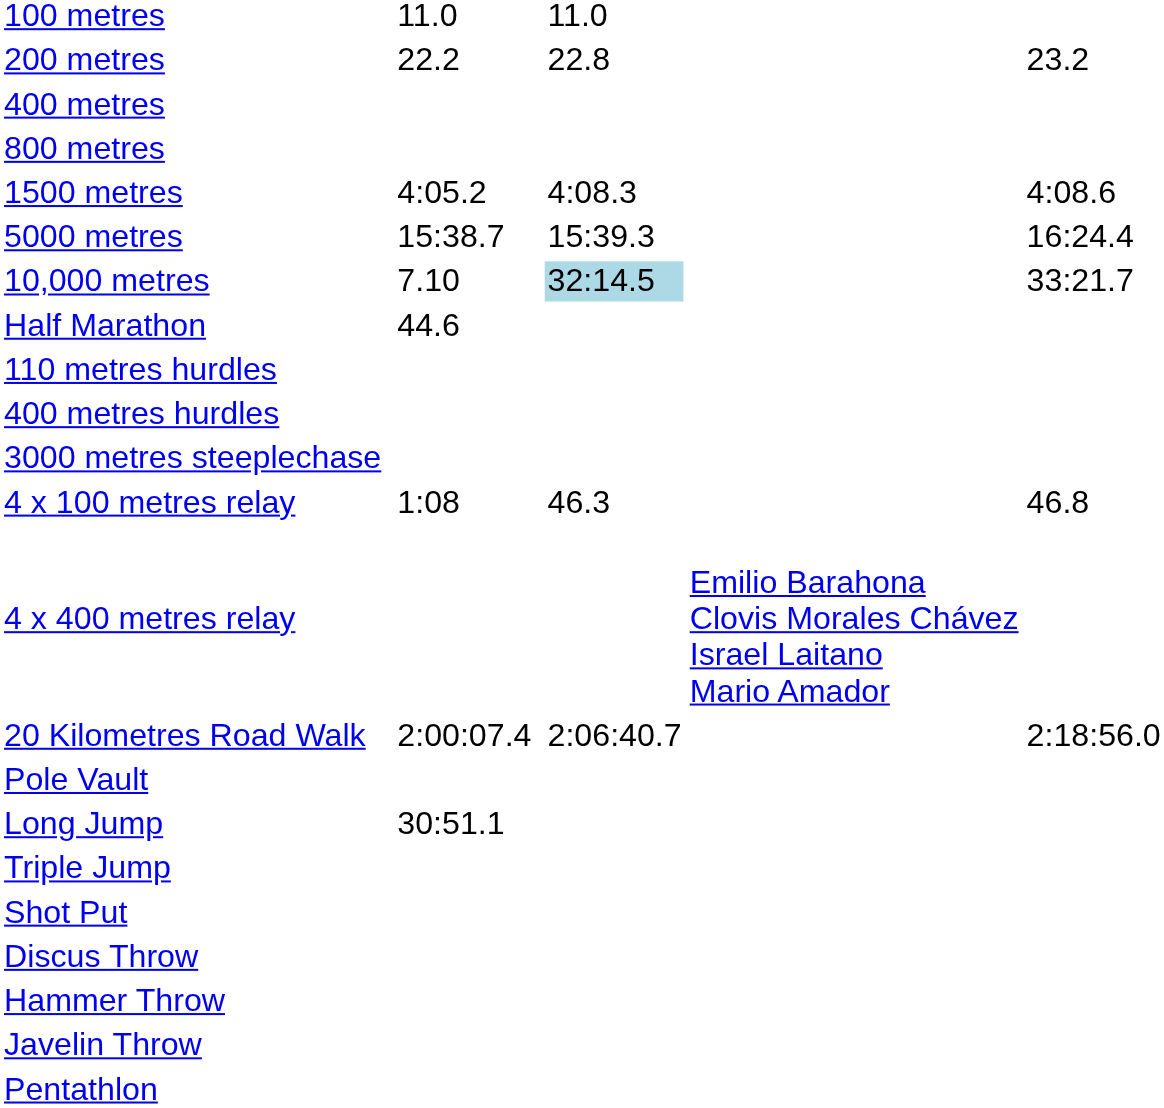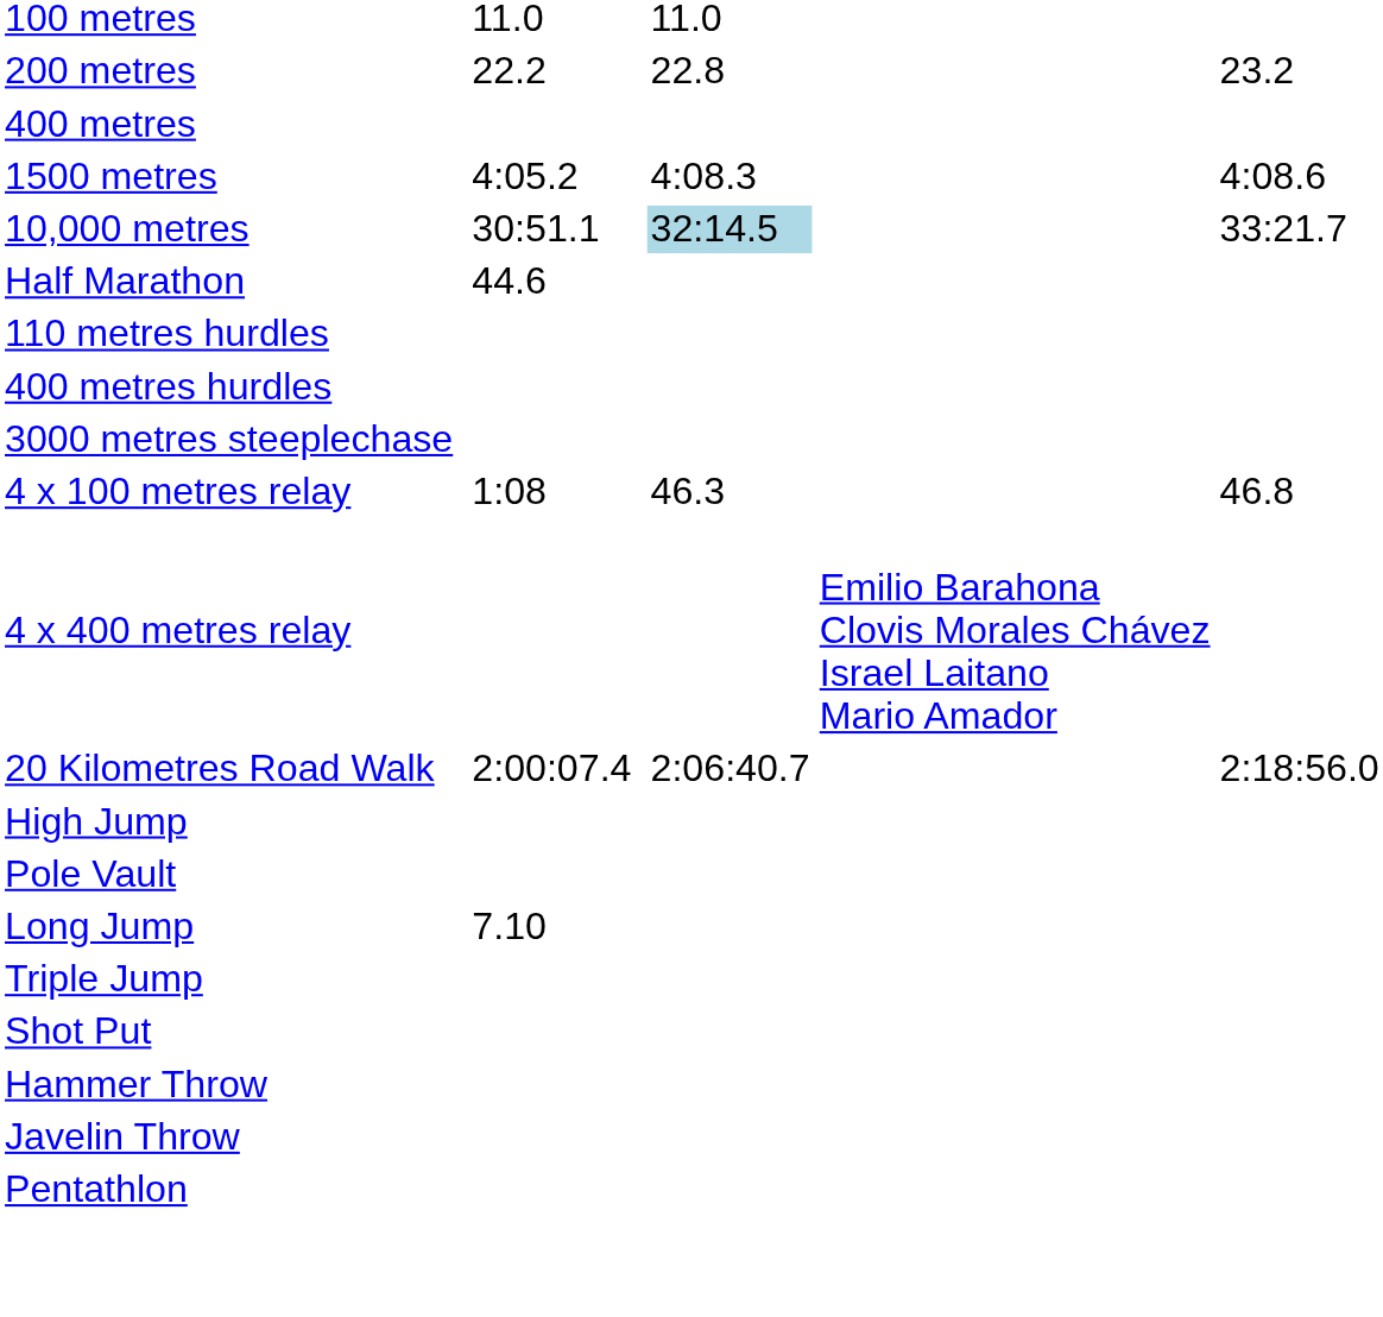 <table>
 <tr>
 <td><a href='#'>100 metres</a></td>
 <td></td>
 <td>11.0</td>
 <td></td>
 <td>11.0</td>
 <td></td>
 <td></td>
 </tr>
 <tr>
 <td><a href='#'>200 metres</a></td>
 <td></td>
 <td>22.2</td>
 <td></td>
 <td>22.8</td>
 <td></td>
 <td>23.2</td>
 </tr>
 <tr>
 <td><a href='#'>400 metres</a></td>
 <td></td>
 <td></td>
 <td></td>
 <td></td>
 <td></td>
 <td></td>
 </tr>
 <tr>
-<td><a href='#'>800 metres</a></td>
-<td></td>
-<td></td>
-<td></td>
-<td></td>
-<td></td>
-<td></td>
-</tr>
-<tr>
 <td><a href='#'>1500 metres</a></td>
 <td></td>
 <td>4:05.2</td>
 <td></td>
 <td>4:08.3</td>
 <td></td>
 <td>4:08.6</td>
 </tr>
 <tr>
-<td><a href='#'>5000 metres</a></td>
-<td></td>
-<td>15:38.7</td>
-<td></td>
-<td>15:39.3</td>
-<td></td>
-<td>16:24.4</td>
-</tr>
-<tr>
 <td><a href='#'>10,000 metres</a></td>
 <td></td>
-<td>7.10</td>
+<td>30:51.1</td>
 <td></td>
 <td style="background: lightblue;">32:14.5</td>
 <td></td>
 <td>33:21.7</td>
 </tr>
 <tr>
 <td><a href='#'>Half Marathon</a></td>
 <td></td>
 <td>44.6</td>
 <td></td>
 <td></td>
 <td></td>
 <td></td>
 </tr>
 <tr>
 <td><a href='#'>110 metres hurdles</a></td>
 <td></td>
 <td></td>
 <td></td>
 <td></td>
 <td></td>
 <td></td>
 </tr>
 <tr>
 <td><a href='#'>400 metres hurdles</a></td>
 <td></td>
 <td></td>
 <td></td>
 <td></td>
 <td></td>
 <td></td>
 </tr>
 <tr>
 <td><a href='#'>3000 metres steeplechase</a></td>
 <td></td>
 <td></td>
 <td></td>
 <td></td>
 <td></td>
 <td></td>
 </tr>
 <tr>
 <td><a href='#'>4 x 100 metres relay</a></td>
 <td></td>
 <td>1:08</td>
 <td></td>
 <td>46.3</td>
 <td></td>
 <td>46.8</td>
 </tr>
 <tr>
 <td><a href='#'>4 x 400 metres relay</a></td>
 <td></td>
 <td></td>
 <td></td>
 <td></td>
 <td><br><a href='#'>Emilio Barahona</a><br><a href='#'>Clovis Morales Chávez</a><br><a href='#'>Israel Laitano</a><br><a href='#'>Mario Amador</a></td>
 <td></td>
 </tr>
 <tr>
 <td><a href='#'>20 Kilometres Road Walk</a></td>
 <td></td>
 <td>2:00:07.4</td>
 <td></td>
 <td>2:06:40.7</td>
 <td></td>
 <td>2:18:56.0</td>
 </tr>
 <tr>
+<td><a href='#'>High Jump</a></td>
+<td></td>
+<td></td>
+<td></td>
+<td></td>
+<td></td>
+<td></td>
+</tr>
+<tr>
 <td><a href='#'>Pole Vault</a></td>
 <td></td>
 <td></td>
 <td></td>
 <td></td>
 <td></td>
 <td></td>
 </tr>
 <tr>
 <td><a href='#'>Long Jump</a></td>
 <td></td>
-<td>30:51.1</td>
+<td>7.10</td>
 <td></td>
 <td></td>
 <td></td>
 <td></td>
 </tr>
 <tr>
 <td><a href='#'>Triple Jump</a></td>
 <td></td>
 <td></td>
 <td></td>
 <td></td>
 <td></td>
 <td></td>
 </tr>
 <tr>
 <td><a href='#'>Shot Put</a></td>
-<td></td>
-<td></td>
-<td></td>
-<td></td>
-<td></td>
-<td></td>
-</tr>
-<tr>
-<td><a href='#'>Discus Throw</a></td>
 <td></td>
 <td></td>
 <td></td>
 <td></td>
 <td></td>
 <td></td>
 </tr>
 <tr>
 <td><a href='#'>Hammer Throw</a></td>
 <td></td>
 <td></td>
 <td></td>
 <td></td>
 <td></td>
 <td></td>
 </tr>
 <tr>
 <td><a href='#'>Javelin Throw</a></td>
 <td></td>
 <td></td>
 <td></td>
 <td></td>
 <td></td>
 <td></td>
 </tr>
 <tr>
 <td><a href='#'>Pentathlon</a></td>
 <td></td>
 <td></td>
 <td></td>
 <td></td>
 <td></td>
 <td></td>
 </tr>
 </table>
